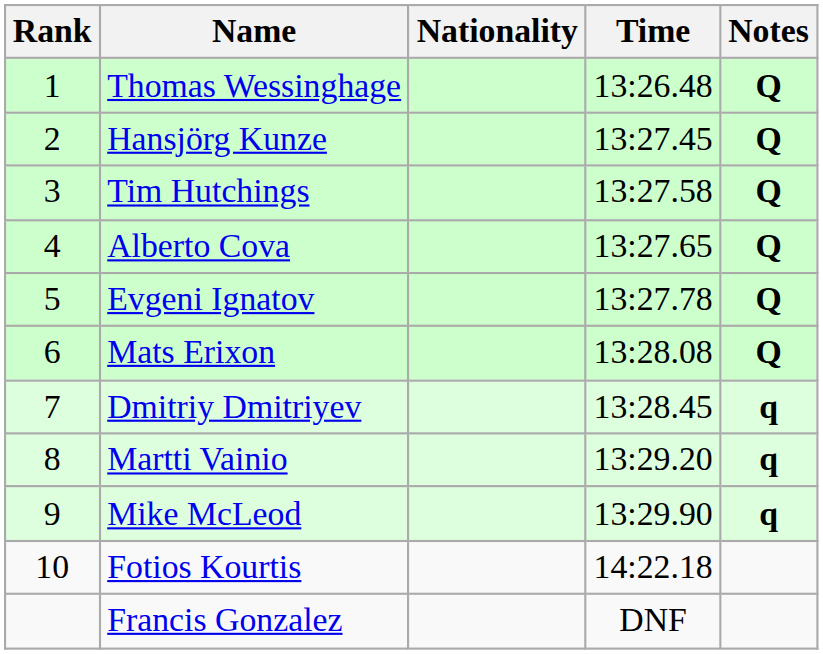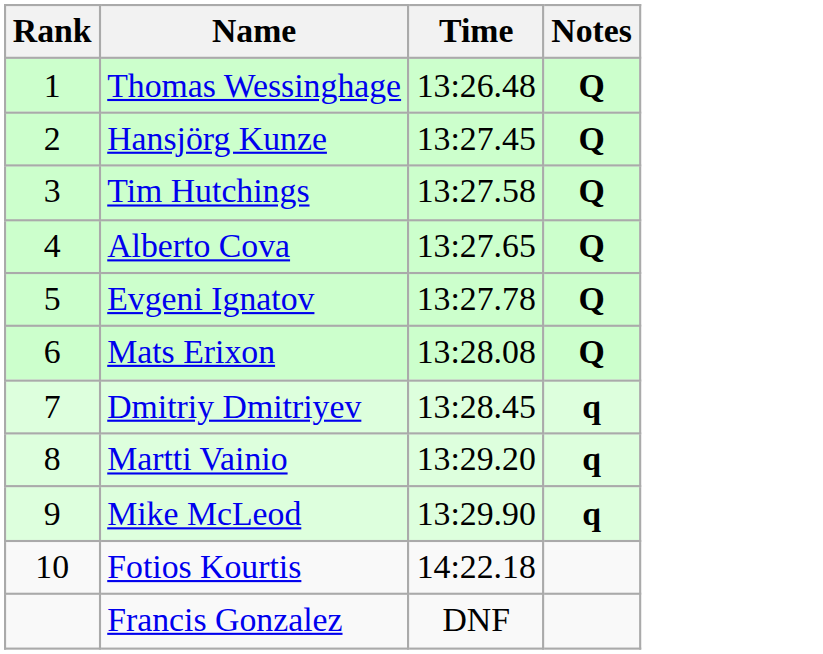 <table class="wikitable sortable" style="text-align:center">
 <tr>
 <th>Rank</th>
 <th>Name</th>
-<th>Nationality</th>
 <th>Time</th>
 <th>Notes</th>
 </tr>
 <tr bgcolor=ccffcc>
 <td>1</td>
 <td align=left><a href='#'>Thomas Wessinghage</a></td>
-<td align=left></td>
 <td>13:26.48</td>
 <td><strong>Q</strong></td>
 </tr>
 <tr bgcolor=ccffcc>
 <td>2</td>
 <td align=left><a href='#'>Hansjörg Kunze</a></td>
-<td align=left></td>
 <td>13:27.45</td>
 <td><strong>Q</strong></td>
 </tr>
 <tr bgcolor=ccffcc>
 <td>3</td>
 <td align=left><a href='#'>Tim Hutchings</a></td>
-<td align=left></td>
 <td>13:27.58</td>
 <td><strong>Q</strong></td>
 </tr>
 <tr bgcolor=ccffcc>
 <td>4</td>
 <td align=left><a href='#'>Alberto Cova</a></td>
-<td align=left></td>
 <td>13:27.65</td>
 <td><strong>Q</strong></td>
 </tr>
 <tr bgcolor=ccffcc>
 <td>5</td>
 <td align=left><a href='#'>Evgeni Ignatov</a></td>
-<td align=left></td>
 <td>13:27.78</td>
 <td><strong>Q</strong></td>
 </tr>
 <tr bgcolor=ccffcc>
 <td>6</td>
 <td align=left><a href='#'>Mats Erixon</a></td>
-<td align=left></td>
 <td>13:28.08</td>
 <td><strong>Q</strong></td>
 </tr>
 <tr bgcolor=ddffdd>
 <td>7</td>
 <td align=left><a href='#'>Dmitriy Dmitriyev</a></td>
-<td align=left></td>
 <td>13:28.45</td>
 <td><strong>q</strong></td>
 </tr>
 <tr bgcolor=ddffdd>
 <td>8</td>
 <td align=left><a href='#'>Martti Vainio</a></td>
-<td align=left></td>
 <td>13:29.20</td>
 <td><strong>q</strong></td>
 </tr>
 <tr bgcolor=ddffdd>
 <td>9</td>
 <td align=left><a href='#'>Mike McLeod</a></td>
-<td align=left></td>
 <td>13:29.90</td>
 <td><strong>q</strong></td>
 </tr>
 <tr>
 <td>10</td>
 <td align=left><a href='#'>Fotios Kourtis</a></td>
-<td align=left></td>
 <td>14:22.18</td>
 <td></td>
 </tr>
 <tr>
 <td></td>
 <td align=left><a href='#'>Francis Gonzalez</a></td>
-<td align=left></td>
 <td>DNF</td>
 <td></td>
 </tr>
 </table>
